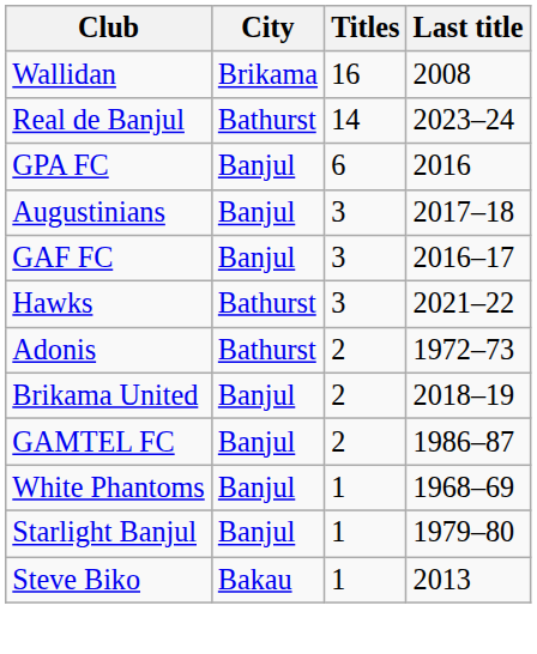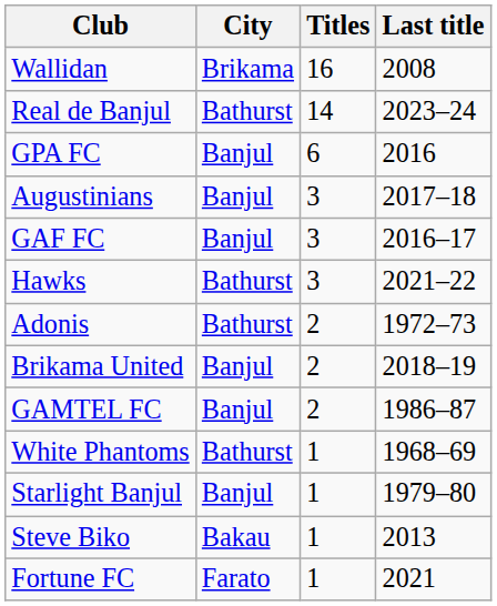 <table class="wikitable">
 <tr>
 <th>Club</th>
 <th>City</th>
 <th>Titles</th>
 <th>Last title</th>
 </tr>
 <tr>
 <td><a href='#'>Wallidan</a></td>
 <td><a href='#'>Brikama</a></td>
 <td>16</td>
 <td>2008</td>
 </tr>
 <tr>
 <td><a href='#'>Real de Banjul</a></td>
 <td><a href='#'>Bathurst</a></td>
 <td>14</td>
 <td>2023–24</td>
 </tr>
 <tr>
 <td><a href='#'>GPA FC</a></td>
 <td><a href='#'>Banjul</a></td>
 <td>6</td>
 <td>2016</td>
 </tr>
 <tr>
 <td><a href='#'>Augustinians</a></td>
 <td><a href='#'>Banjul</a></td>
 <td>3</td>
 <td>2017–18</td>
 </tr>
 <tr>
 <td><a href='#'>GAF FC</a></td>
 <td><a href='#'>Banjul</a></td>
 <td>3</td>
 <td>2016–17</td>
 </tr>
 <tr>
 <td><a href='#'>Hawks</a></td>
 <td><a href='#'>Bathurst</a></td>
 <td>3</td>
 <td>2021–22</td>
 </tr>
 <tr>
 <td><a href='#'>Adonis</a></td>
 <td><a href='#'>Bathurst</a></td>
 <td>2</td>
 <td>1972–73</td>
 </tr>
 <tr>
 <td><a href='#'>Brikama United</a></td>
 <td><a href='#'>Banjul</a></td>
 <td>2</td>
 <td>2018–19</td>
 </tr>
 <tr>
 <td><a href='#'>GAMTEL FC</a></td>
 <td><a href='#'>Banjul</a></td>
 <td>2</td>
 <td>1986–87</td>
 </tr>
 <tr>
 <td><a href='#'>White Phantoms</a></td>
-<td><a href='#'>Banjul</a></td>
+<td><a href='#'>Bathurst</a></td>
 <td>1</td>
 <td>1968–69</td>
 </tr>
 <tr>
 <td><a href='#'>Starlight Banjul</a></td>
 <td><a href='#'>Banjul</a></td>
 <td>1</td>
 <td>1979–80</td>
 </tr>
 <tr>
 <td><a href='#'>Steve Biko</a></td>
 <td><a href='#'>Bakau</a></td>
 <td>1</td>
 <td>2013</td>
 </tr>
+<tr>
+<td><a href='#'>Fortune FC</a></td>
+<td><a href='#'>Farato</a></td>
+<td>1</td>
+<td>2021</td>
+</tr>
 </table>
